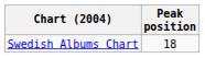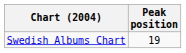 <table class="wikitable sortable">
 <tr>
 <th>Chart (2004)</th>
 <th>Peak<br>position</th>
 </tr>
 <tr>
 <td><a href='#'>Swedish Albums Chart</a></td>
-<td style="text-align:center;">18</td>
+<td style="text-align:center;">19</td>
 </tr>
 </table>
